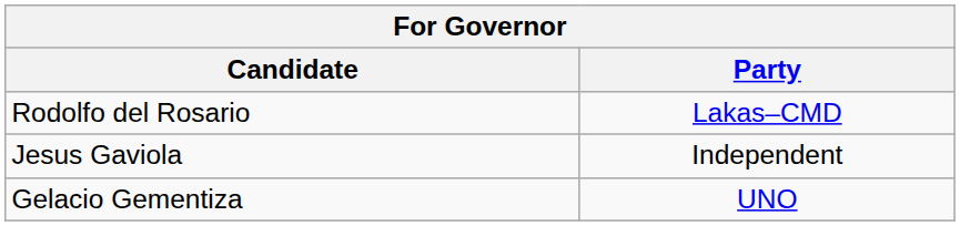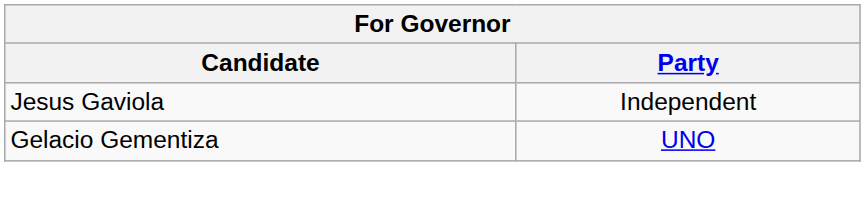 <table class="wikitable" style="width:35em">
 <tr>
 <th colspan=2>For Governor</th>
 </tr>
 <tr>
 <th>Candidate</th>
 <th><a href='#'>Party</a></th>
-</tr>
-<tr>
-<td>Rodolfo del Rosario</td>
-<td align="center"><a href='#'>Lakas–CMD</a></td>
 </tr>
 <tr>
 <td>Jesus Gaviola</td>
 <td align="center">Independent</td>
 </tr>
 <tr>
 <td>Gelacio Gementiza</td>
 <td align="center"><a href='#'>UNO</a></td>
 </tr>
 </table>
